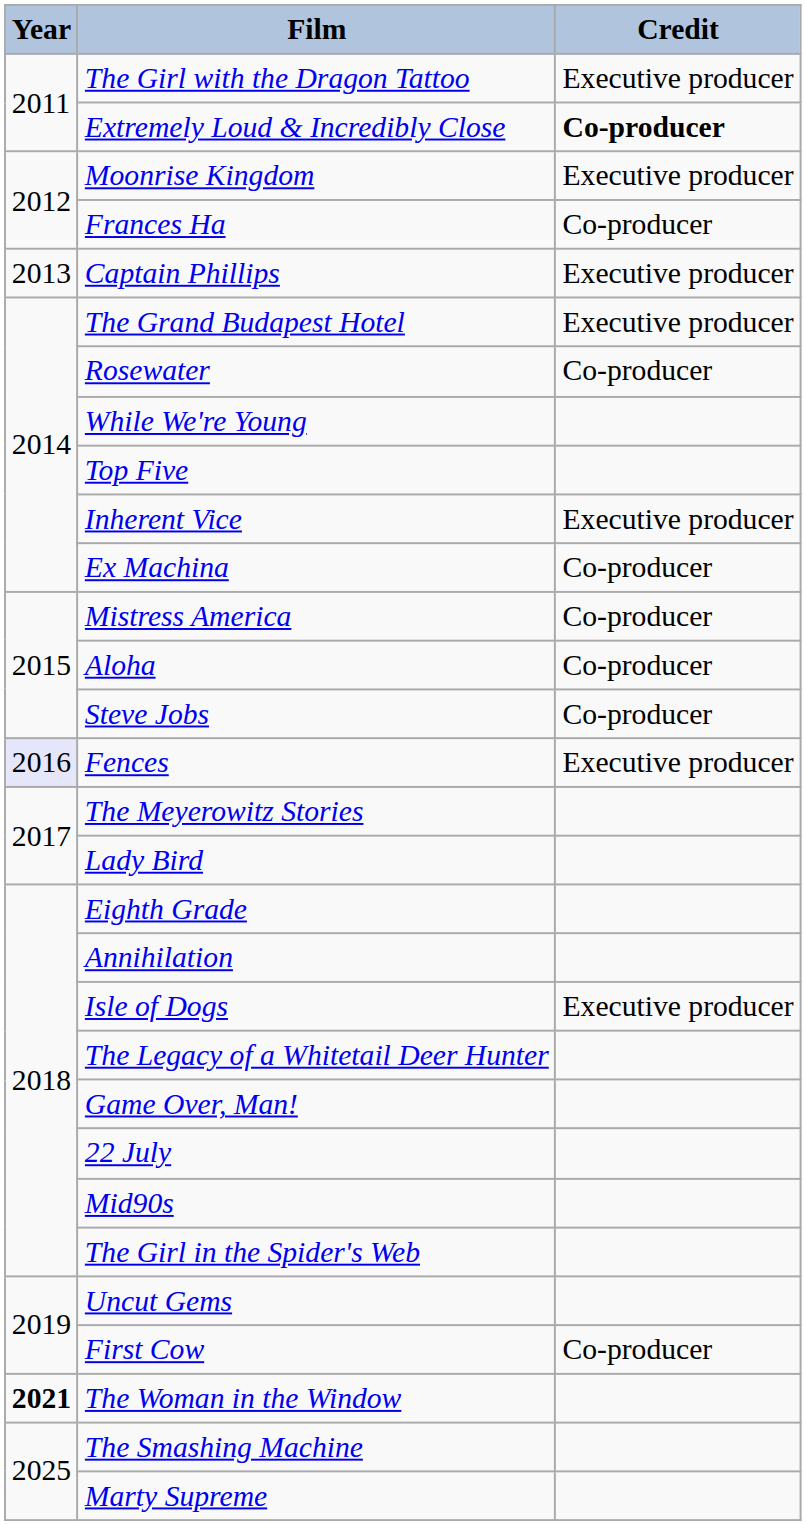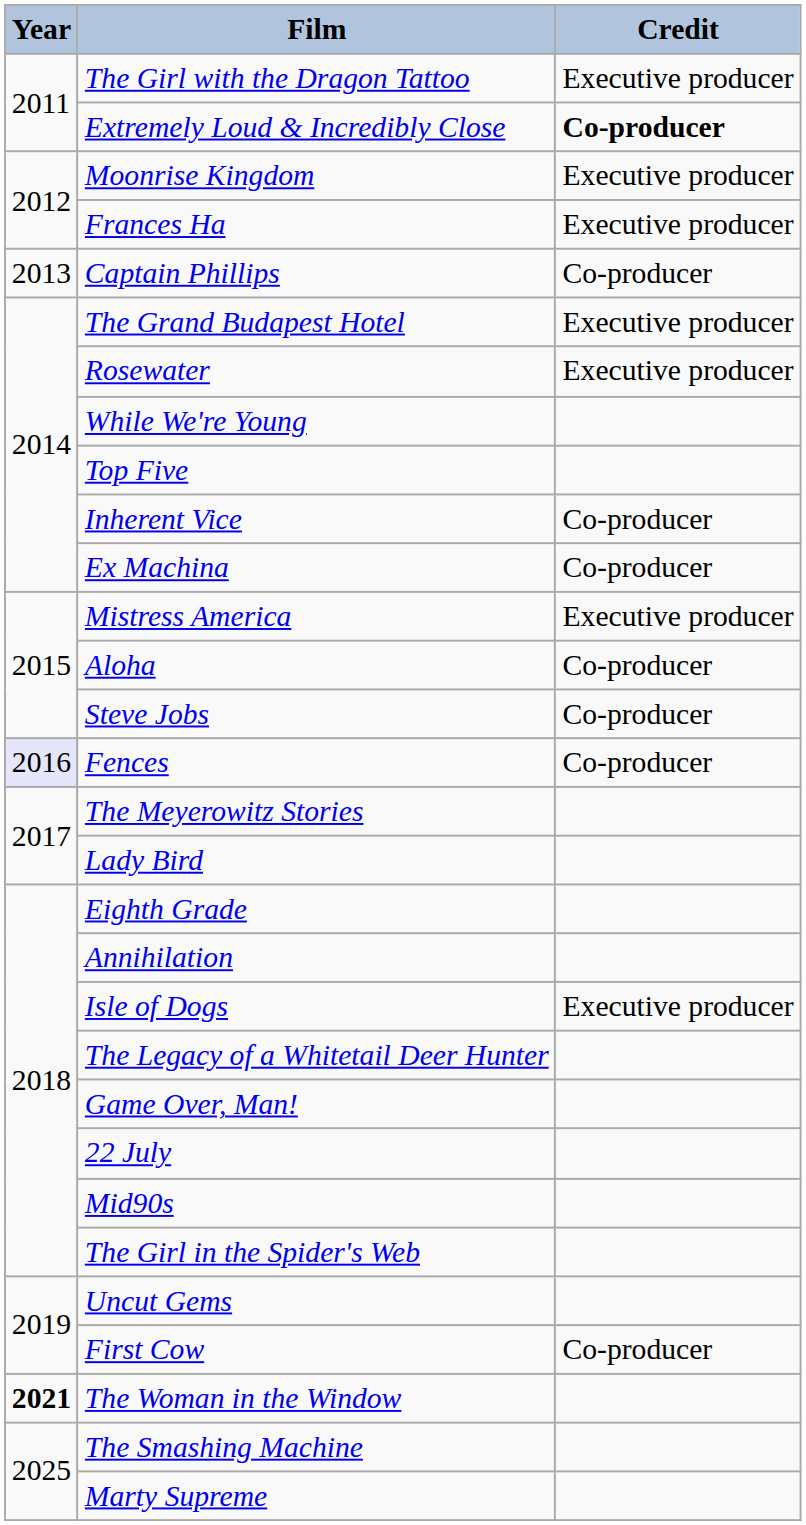 <table class="wikitable" style="font-size:95%;">
 <tr>
 <th style="background:#B0C4DE;">Year</th>
 <th style="background:#B0C4DE;">Film</th>
 <th style="background:#B0C4DE;">Credit</th>
 </tr>
 <tr>
 <td rowspan=2>2011</td>
 <td><em><a href='#'>The Girl with the Dragon Tattoo</a></em></td>
 <td>Executive producer</td>
 </tr>
 <tr>
 <td><em><a href='#'>Extremely Loud & Incredibly Close</a></em></td>
 <td><strong>Co-producer</strong></td>
 </tr>
 <tr>
 <td rowspan=2>2012</td>
 <td><em><a href='#'>Moonrise Kingdom</a></em></td>
 <td>Executive producer</td>
 </tr>
 <tr>
 <td><em><a href='#'>Frances Ha</a></em></td>
-<td>Co-producer</td>
+<td>Executive producer</td>
 </tr>
 <tr>
 <td>2013</td>
 <td><em><a href='#'>Captain Phillips</a></em></td>
-<td>Executive producer</td>
+<td>Co-producer</td>
 </tr>
 <tr>
 <td rowspan=6>2014</td>
 <td><em><a href='#'>The Grand Budapest Hotel</a></em></td>
 <td>Executive producer</td>
 </tr>
 <tr>
 <td><em><a href='#'>Rosewater</a></em></td>
-<td>Co-producer</td>
+<td>Executive producer</td>
 </tr>
 <tr>
 <td><em><a href='#'>While We're Young</a></em></td>
 <td></td>
 </tr>
 <tr>
 <td><em><a href='#'>Top Five</a></em></td>
 <td></td>
 </tr>
 <tr>
 <td><em><a href='#'>Inherent Vice</a></em></td>
-<td>Executive producer</td>
+<td>Co-producer</td>
 </tr>
 <tr>
 <td><em><a href='#'>Ex Machina</a></em></td>
 <td>Co-producer</td>
 </tr>
 <tr>
 <td rowspan=3>2015</td>
 <td><em><a href='#'>Mistress America</a></em></td>
-<td>Co-producer</td>
+<td>Executive producer</td>
 </tr>
 <tr>
 <td><em><a href='#'>Aloha</a></em></td>
 <td>Co-producer</td>
 </tr>
 <tr>
 <td><em><a href='#'>Steve Jobs</a></em></td>
 <td>Co-producer</td>
 </tr>
 <tr>
 <td style="background: lavender;">2016</td>
 <td><em><a href='#'>Fences</a></em></td>
-<td>Executive producer</td>
+<td>Co-producer</td>
 </tr>
 <tr>
 <td rowspan=2>2017</td>
 <td><em><a href='#'>The Meyerowitz Stories</a></em></td>
 <td></td>
 </tr>
 <tr>
 <td><em><a href='#'>Lady Bird</a></em></td>
 <td></td>
 </tr>
 <tr>
 <td rowspan=8>2018</td>
 <td><em><a href='#'>Eighth Grade</a></em></td>
 <td></td>
 </tr>
 <tr>
 <td><em><a href='#'>Annihilation</a></em></td>
 <td></td>
 </tr>
 <tr>
 <td><em><a href='#'>Isle of Dogs</a></em></td>
 <td>Executive producer</td>
 </tr>
 <tr>
 <td><em><a href='#'>The Legacy of a Whitetail Deer Hunter</a></em></td>
 <td></td>
 </tr>
 <tr>
 <td><em><a href='#'>Game Over, Man!</a></em></td>
 <td></td>
 </tr>
 <tr>
 <td><em><a href='#'>22 July</a></em></td>
 <td></td>
 </tr>
 <tr>
 <td><em><a href='#'>Mid90s</a></em></td>
 <td></td>
 </tr>
 <tr>
 <td><em><a href='#'>The Girl in the Spider's Web</a></em></td>
 <td></td>
 </tr>
 <tr>
 <td rowspan=2>2019</td>
 <td><em><a href='#'>Uncut Gems</a></em></td>
 <td></td>
 </tr>
 <tr>
 <td><em><a href='#'>First Cow</a></em></td>
 <td>Co-producer</td>
 </tr>
 <tr>
 <td><strong>2021</strong></td>
 <td><em><a href='#'>The Woman in the Window</a></em></td>
 <td></td>
 </tr>
 <tr>
 <td rowspan="2">2025</td>
 <td><em><a href='#'>The Smashing Machine</a></em></td>
 <td></td>
 </tr>
 <tr>
 <td><em><a href='#'>Marty Supreme</a></em></td>
 <td></td>
 </tr>
 </table>
